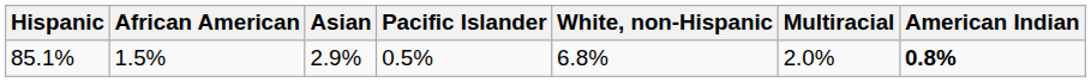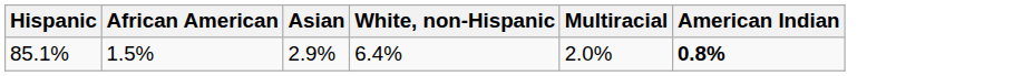 <table class="wikitable">
 <tr>
 <th>Hispanic</th>
 <th>African American</th>
 <th>Asian</th>
-<th>Pacific Islander</th>
 <th>White, non-Hispanic</th>
 <th>Multiracial</th>
 <th>American Indian</th>
 </tr>
 <tr>
 <td>85.1%</td>
 <td>1.5%</td>
 <td>2.9%</td>
-<td>0.5%</td>
-<td>6.8%</td>
+<td>6.4%</td>
 <td>2.0%</td>
 <td><strong>0.8%</strong></td>
 </tr>
 </table>
